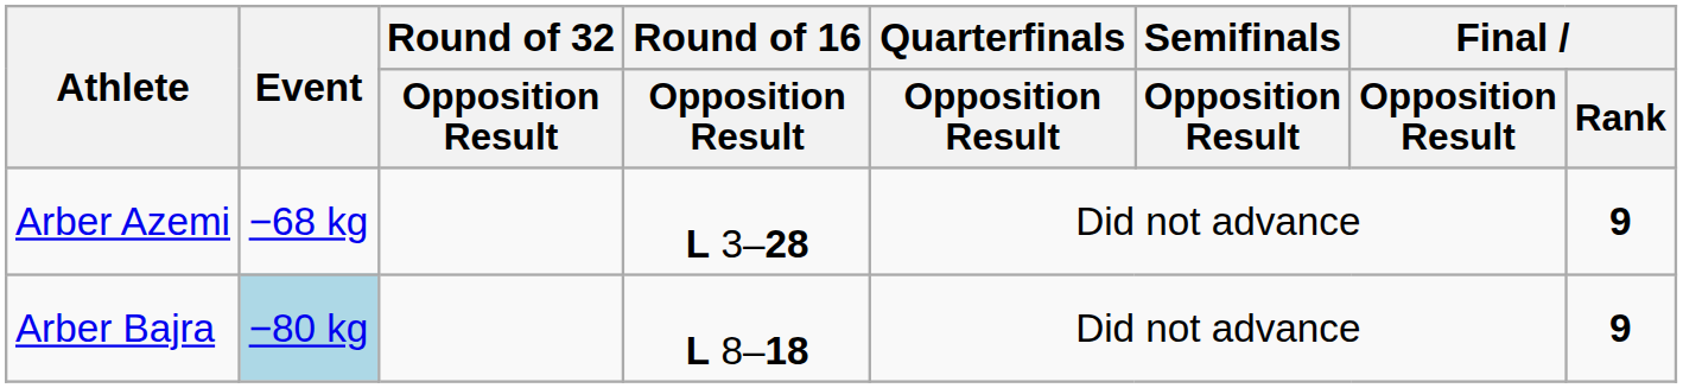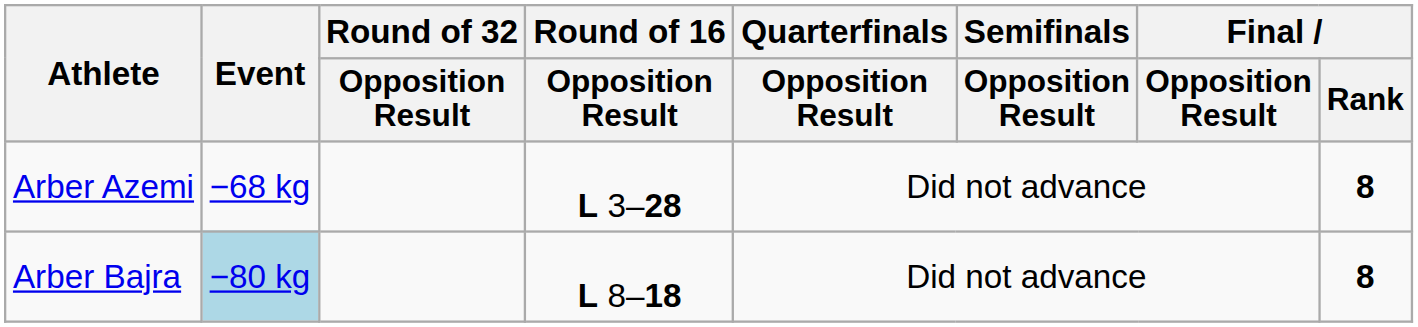 <table class="wikitable" style="font-size:90%">
 <tr>
 <th rowspan="2">Athlete</th>
 <th rowspan="2">Event</th>
 <th>Round of 32</th>
 <th>Round of 16</th>
 <th>Quarterfinals</th>
 <th>Semifinals</th>
 <th colspan=2>Final / </th>
 </tr>
 <tr style="font-size:95%">
 <th>Opposition<br>Result</th>
 <th>Opposition<br>Result</th>
 <th>Opposition<br>Result</th>
 <th>Opposition<br>Result</th>
 <th>Opposition<br>Result</th>
 <th>Rank</th>
 </tr>
 <tr align=center>
 <td align=left><a href='#'>Arber Azemi</a></td>
 <td align=left><a href='#'>−68 kg</a></td>
 <td></td>
 <td> <br><strong>L</strong> 3–<strong>28</strong></td>
 <td colspan=3>Did not advance</td>
-<td><strong>9</strong></td>
+<td><strong>8</strong></td>
 </tr>
 <tr align=center>
 <td align=left><a href='#'>Arber Bajra</a></td>
 <td align=left style="background: lightblue;"><a href='#'>−80 kg</a></td>
 <td></td>
 <td> <br><strong>L</strong> 8–<strong>18</strong></td>
 <td colspan=3>Did not advance</td>
-<td><strong>9</strong></td>
+<td><strong>8</strong></td>
 </tr>
 </table>
